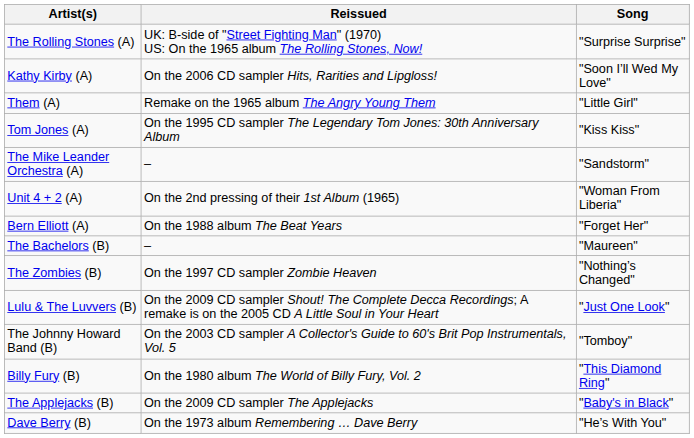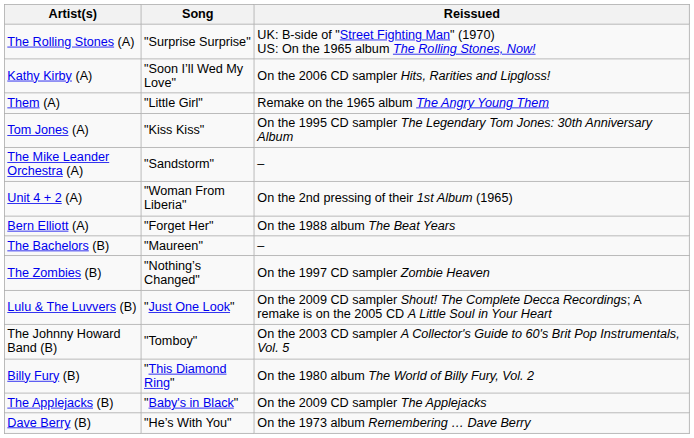 <table class="wikitable" border="1">
 <tr>
 <th>Artist(s)</th>
+<th>Song</th>
 <th>Reissued</th>
-<th>Song</th>
 </tr>
 <tr>
 <td><a href='#'>The Rolling Stones</a> (A)</td>
+<td>"Surprise Surprise"</td>
 <td>UK: B-side of "<a href='#'>Street Fighting Man</a>" (1970)<br>US: On the 1965 album <em><a href='#'>The Rolling Stones, Now!</a></em></td>
-<td>"Surprise Surprise"</td>
 </tr>
 <tr>
 <td><a href='#'>Kathy Kirby</a> (A)</td>
+<td>"Soon I’ll Wed My Love"</td>
 <td>On the 2006 CD sampler <em>Hits, Rarities and Lipgloss!</em></td>
-<td>"Soon I’ll Wed My Love"</td>
 </tr>
 <tr>
 <td><a href='#'>Them</a> (A)</td>
+<td>"Little Girl"</td>
 <td>Remake on the 1965 album <em><a href='#'>The Angry Young Them</a></em></td>
-<td>"Little Girl"</td>
 </tr>
 <tr>
 <td><a href='#'>Tom Jones</a> (A)</td>
+<td>"Kiss Kiss"</td>
 <td>On the 1995 CD sampler <em>The Legendary Tom Jones: 30th Anniversary Album</em></td>
-<td>"Kiss Kiss"</td>
 </tr>
 <tr>
 <td><a href='#'>The Mike Leander Orchestra</a> (A)</td>
+<td>"Sandstorm"</td>
 <td>–</td>
-<td>"Sandstorm"</td>
 </tr>
 <tr>
 <td><a href='#'>Unit 4 + 2</a> (A)</td>
+<td>"Woman From Liberia"</td>
 <td>On the 2nd pressing of their <em>1st Album</em> (1965)</td>
-<td>"Woman From Liberia"</td>
 </tr>
 <tr>
 <td><a href='#'>Bern Elliott</a> (A)</td>
+<td>"Forget Her"</td>
 <td>On the 1988 album <em>The Beat Years</em></td>
-<td>"Forget Her"</td>
 </tr>
 <tr>
 <td><a href='#'>The Bachelors</a> (B)</td>
+<td>"Maureen"</td>
 <td>–</td>
-<td>"Maureen"</td>
 </tr>
 <tr>
 <td><a href='#'>The Zombies</a> (B)</td>
+<td>"Nothing’s Changed"</td>
 <td>On the 1997 CD sampler <em>Zombie Heaven</em></td>
-<td>"Nothing’s Changed"</td>
 </tr>
 <tr>
 <td><a href='#'>Lulu & The Luvvers</a> (B)</td>
+<td>"<a href='#'>Just One Look</a>"</td>
 <td>On the 2009 CD sampler <em>Shout! The Complete Decca Recordings</em>; A remake is on the 2005 CD <em>A Little Soul in Your Heart</em></td>
-<td>"<a href='#'>Just One Look</a>"</td>
 </tr>
 <tr>
 <td>The Johnny Howard Band (B)</td>
+<td>"Tomboy"</td>
 <td>On the 2003 CD sampler <em>A Collector's Guide to 60's Brit Pop Instrumentals, Vol. 5</em></td>
-<td>"Tomboy"</td>
 </tr>
 <tr>
 <td><a href='#'>Billy Fury</a> (B)</td>
+<td>"<a href='#'>This Diamond Ring</a>"</td>
 <td>On the 1980 album <em>The World of Billy Fury, Vol. 2</em></td>
-<td>"<a href='#'>This Diamond Ring</a>"</td>
 </tr>
 <tr>
 <td><a href='#'>The Applejacks</a> (B)</td>
+<td>"<a href='#'>Baby's in Black</a>"</td>
 <td>On the 2009 CD sampler <em>The Applejacks</em></td>
-<td>"<a href='#'>Baby's in Black</a>"</td>
 </tr>
 <tr>
 <td><a href='#'>Dave Berry</a> (B)</td>
+<td>"He’s With You"</td>
 <td>On the 1973 album <em>Remembering … Dave Berry</em></td>
-<td>"He’s With You"</td>
 </tr>
 </table>
